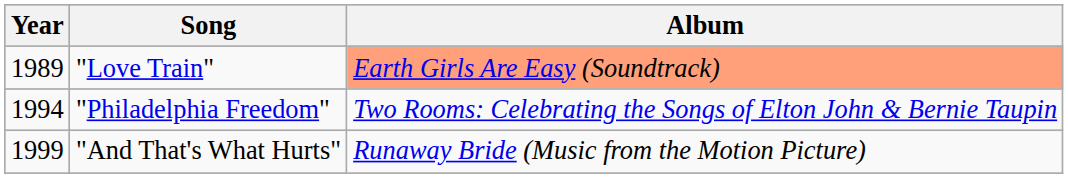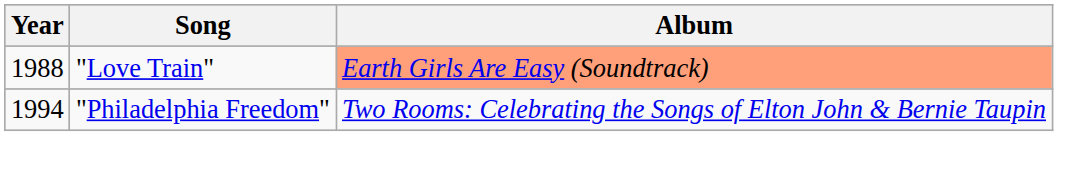 <table class="wikitable">
 <tr>
 <th>Year</th>
 <th>Song</th>
 <th>Album</th>
 </tr>
 <tr>
-<td>1989</td>
+<td>1988</td>
 <td>"<a href='#'>Love Train</a>"</td>
 <td style="background: lightsalmon;"><em><a href='#'>Earth Girls Are Easy</a> (Soundtrack)</em></td>
 </tr>
 <tr>
 <td>1994</td>
 <td>"<a href='#'>Philadelphia Freedom</a>"</td>
 <td><em><a href='#'>Two Rooms: Celebrating the Songs of Elton John & Bernie Taupin</a></em></td>
 </tr>
-<tr>
-<td>1999</td>
-<td>"And That's What Hurts"</td>
-<td><em><a href='#'>Runaway Bride</a> (Music from the Motion Picture)</em></td>
-</tr>
 </table>
